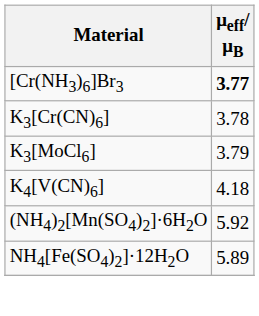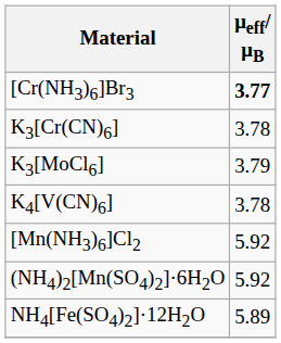 <table class="wikitable sortable" style="float:right; margin:20px" width="200px">
 <tr>
 <th>Material</th>
 <th>μ<sub>eff</sub>/μ<sub>B</sub></th>
 </tr>
 <tr>
 <td>[Cr(NH<sub>3</sub>)<sub>6</sub>]Br<sub>3</sub></td>
 <td><strong>3.77</strong></td>
 </tr>
 <tr>
 <td>K<sub>3</sub>[Cr(CN)<sub>6</sub>]</td>
 <td>3.78</td>
 </tr>
 <tr>
 <td>K<sub>3</sub>[MoCl<sub>6</sub>]</td>
 <td>3.79</td>
 </tr>
 <tr>
 <td>K<sub>4</sub>[V(CN)<sub>6</sub>]</td>
-<td>4.18</td>
+<td>3.78</td>
+</tr>
+<tr>
+<td>[Mn(NH<sub>3</sub>)<sub>6</sub>]Cl<sub>2</sub></td>
+<td>5.92</td>
 </tr>
 <tr>
 <td>(NH<sub>4</sub>)<sub>2</sub>[Mn(SO<sub>4</sub>)<sub>2</sub>]·6H<sub>2</sub>O</td>
 <td>5.92</td>
 </tr>
 <tr>
 <td>NH<sub>4</sub>[Fe(SO<sub>4</sub>)<sub>2</sub>]·12H<sub>2</sub>O</td>
 <td>5.89</td>
 </tr>
 <tr>
 </tr>
 </table>
